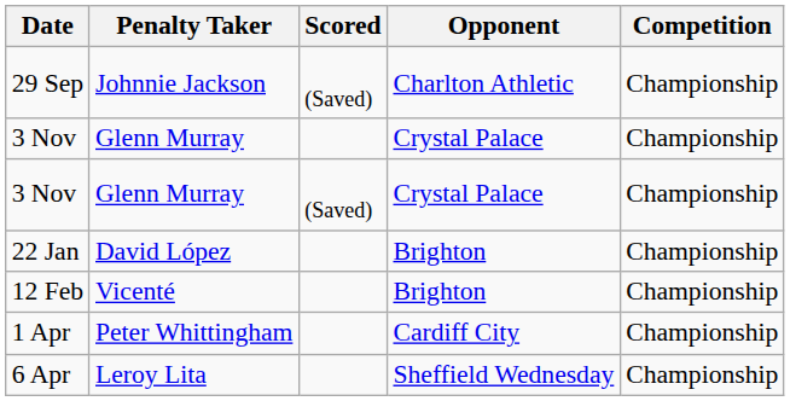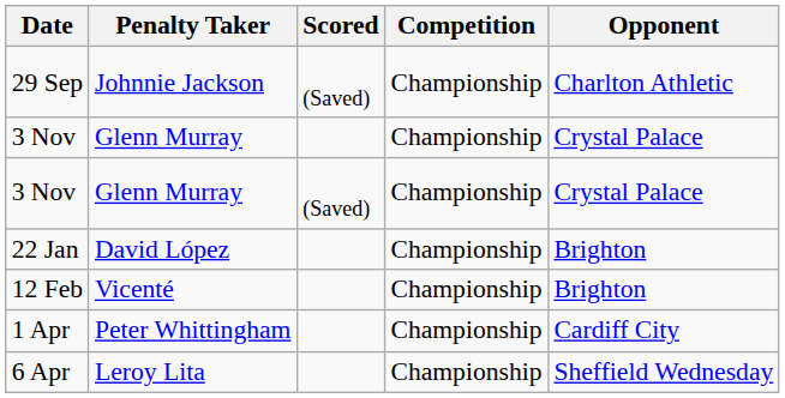 <table class="wikitable">
 <tr>
 <th>Date</th>
 <th>Penalty Taker</th>
 <th>Scored</th>
+<th>Competition</th>
 <th>Opponent</th>
-<th>Competition</th>
 </tr>
 <tr>
 <td>29 Sep</td>
 <td><a href='#'>Johnnie Jackson</a></td>
 <td> <br><small>(Saved)</small></td>
+<td>Championship</td>
 <td><a href='#'>Charlton Athletic</a></td>
-<td>Championship</td>
 </tr>
 <tr>
 <td>3 Nov</td>
 <td><a href='#'>Glenn Murray</a></td>
 <td></td>
+<td>Championship</td>
 <td><a href='#'>Crystal Palace</a></td>
-<td>Championship</td>
 </tr>
 <tr>
 <td>3 Nov</td>
 <td><a href='#'>Glenn Murray</a></td>
 <td> <br><small>(Saved)</small></td>
+<td>Championship</td>
 <td><a href='#'>Crystal Palace</a></td>
-<td>Championship</td>
 </tr>
 <tr>
 <td>22 Jan</td>
 <td><a href='#'>David López</a></td>
 <td></td>
+<td>Championship</td>
 <td><a href='#'>Brighton</a></td>
-<td>Championship</td>
 </tr>
 <tr>
 <td>12 Feb</td>
 <td><a href='#'>Vicenté</a></td>
 <td></td>
+<td>Championship</td>
 <td><a href='#'>Brighton</a></td>
-<td>Championship</td>
 </tr>
 <tr>
 <td>1 Apr</td>
 <td><a href='#'>Peter Whittingham</a></td>
 <td></td>
+<td>Championship</td>
 <td><a href='#'>Cardiff City</a></td>
-<td>Championship</td>
 </tr>
 <tr>
 <td>6 Apr</td>
 <td><a href='#'>Leroy Lita</a></td>
 <td></td>
+<td>Championship</td>
 <td><a href='#'>Sheffield Wednesday</a></td>
-<td>Championship</td>
 </tr>
 </table>
